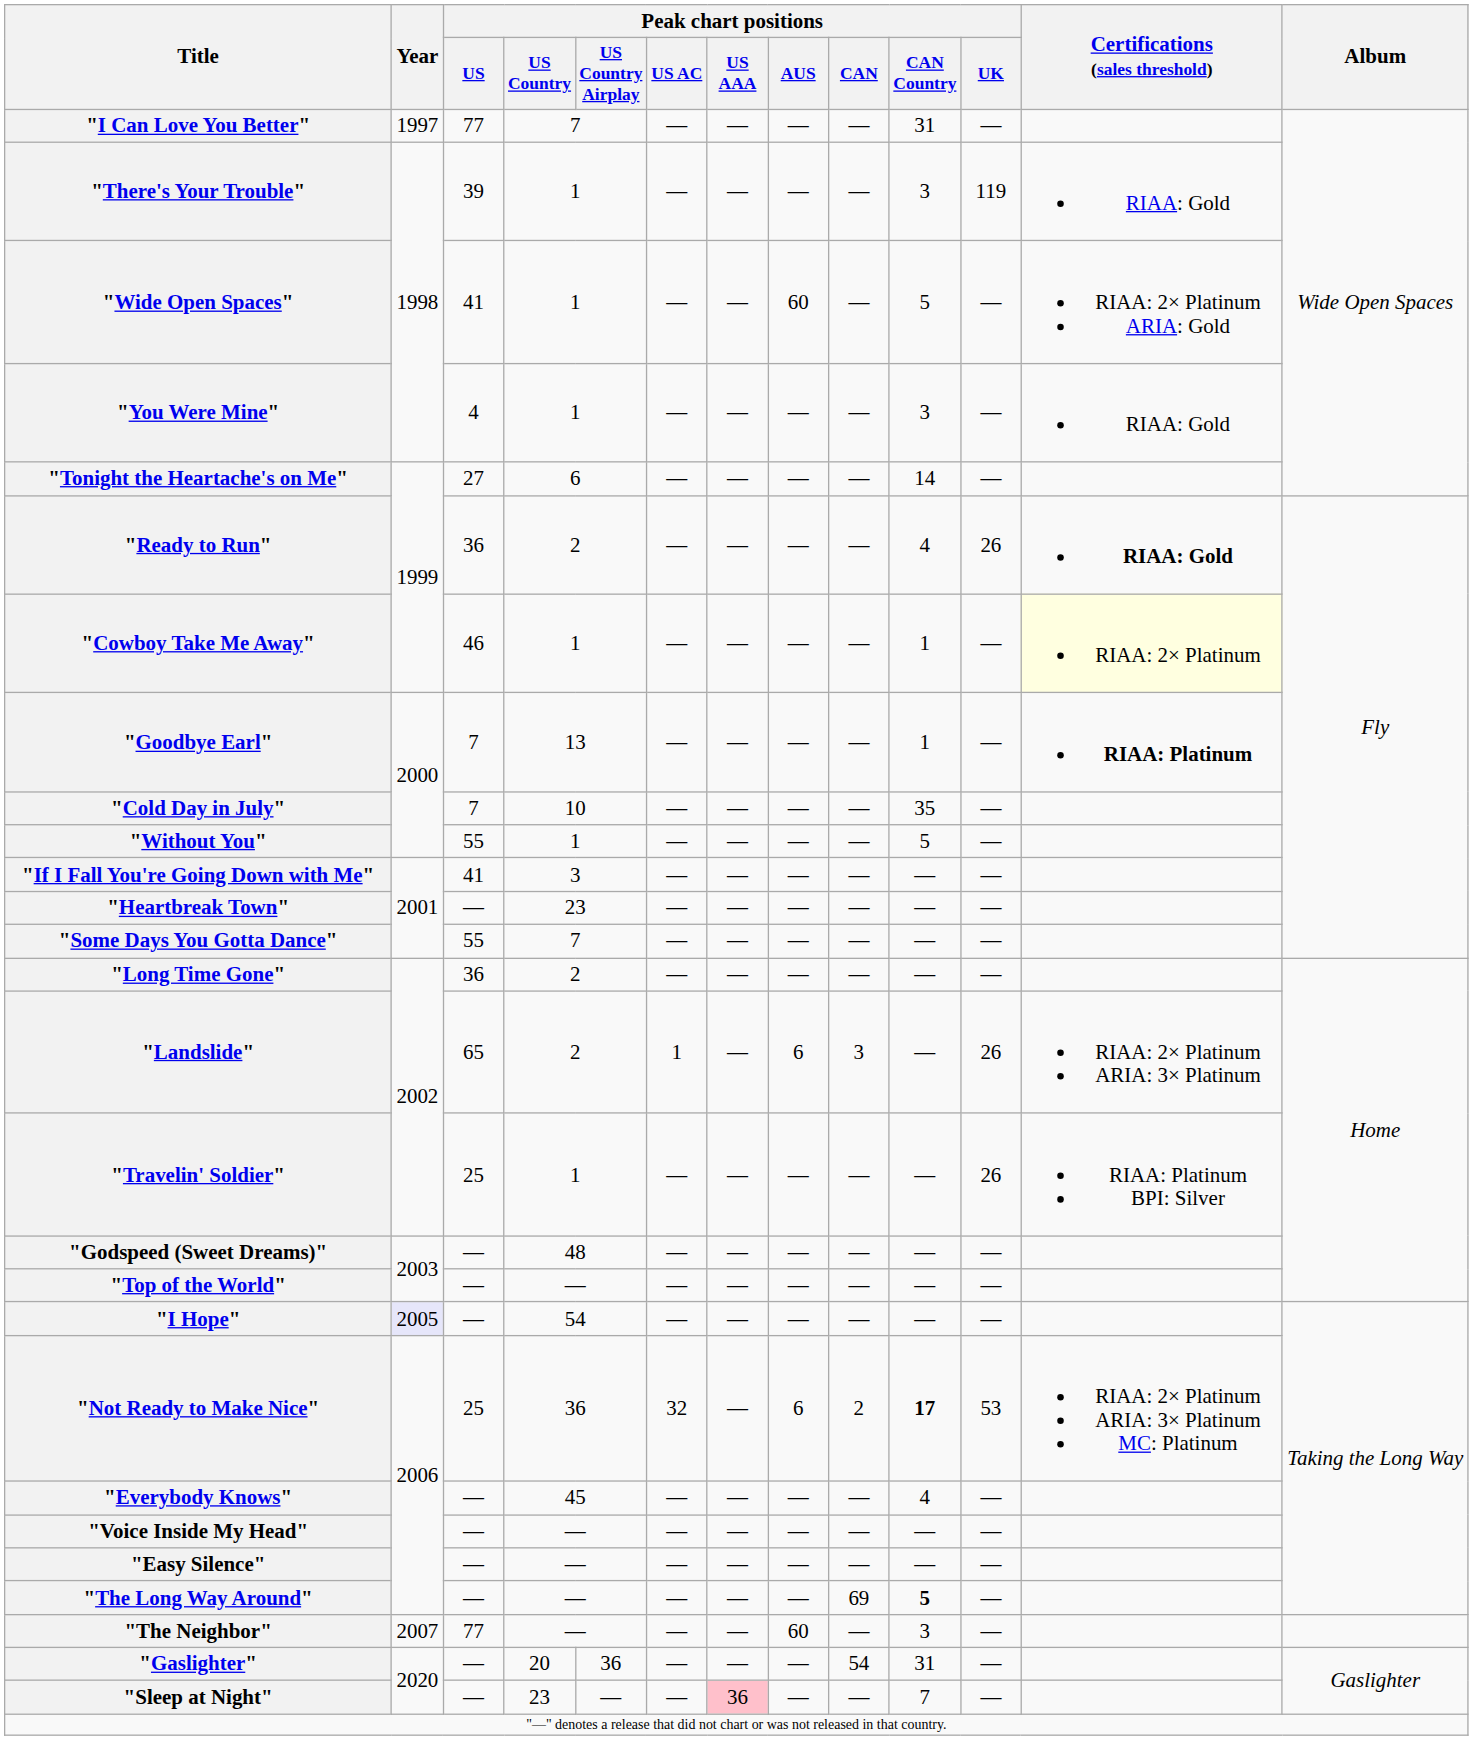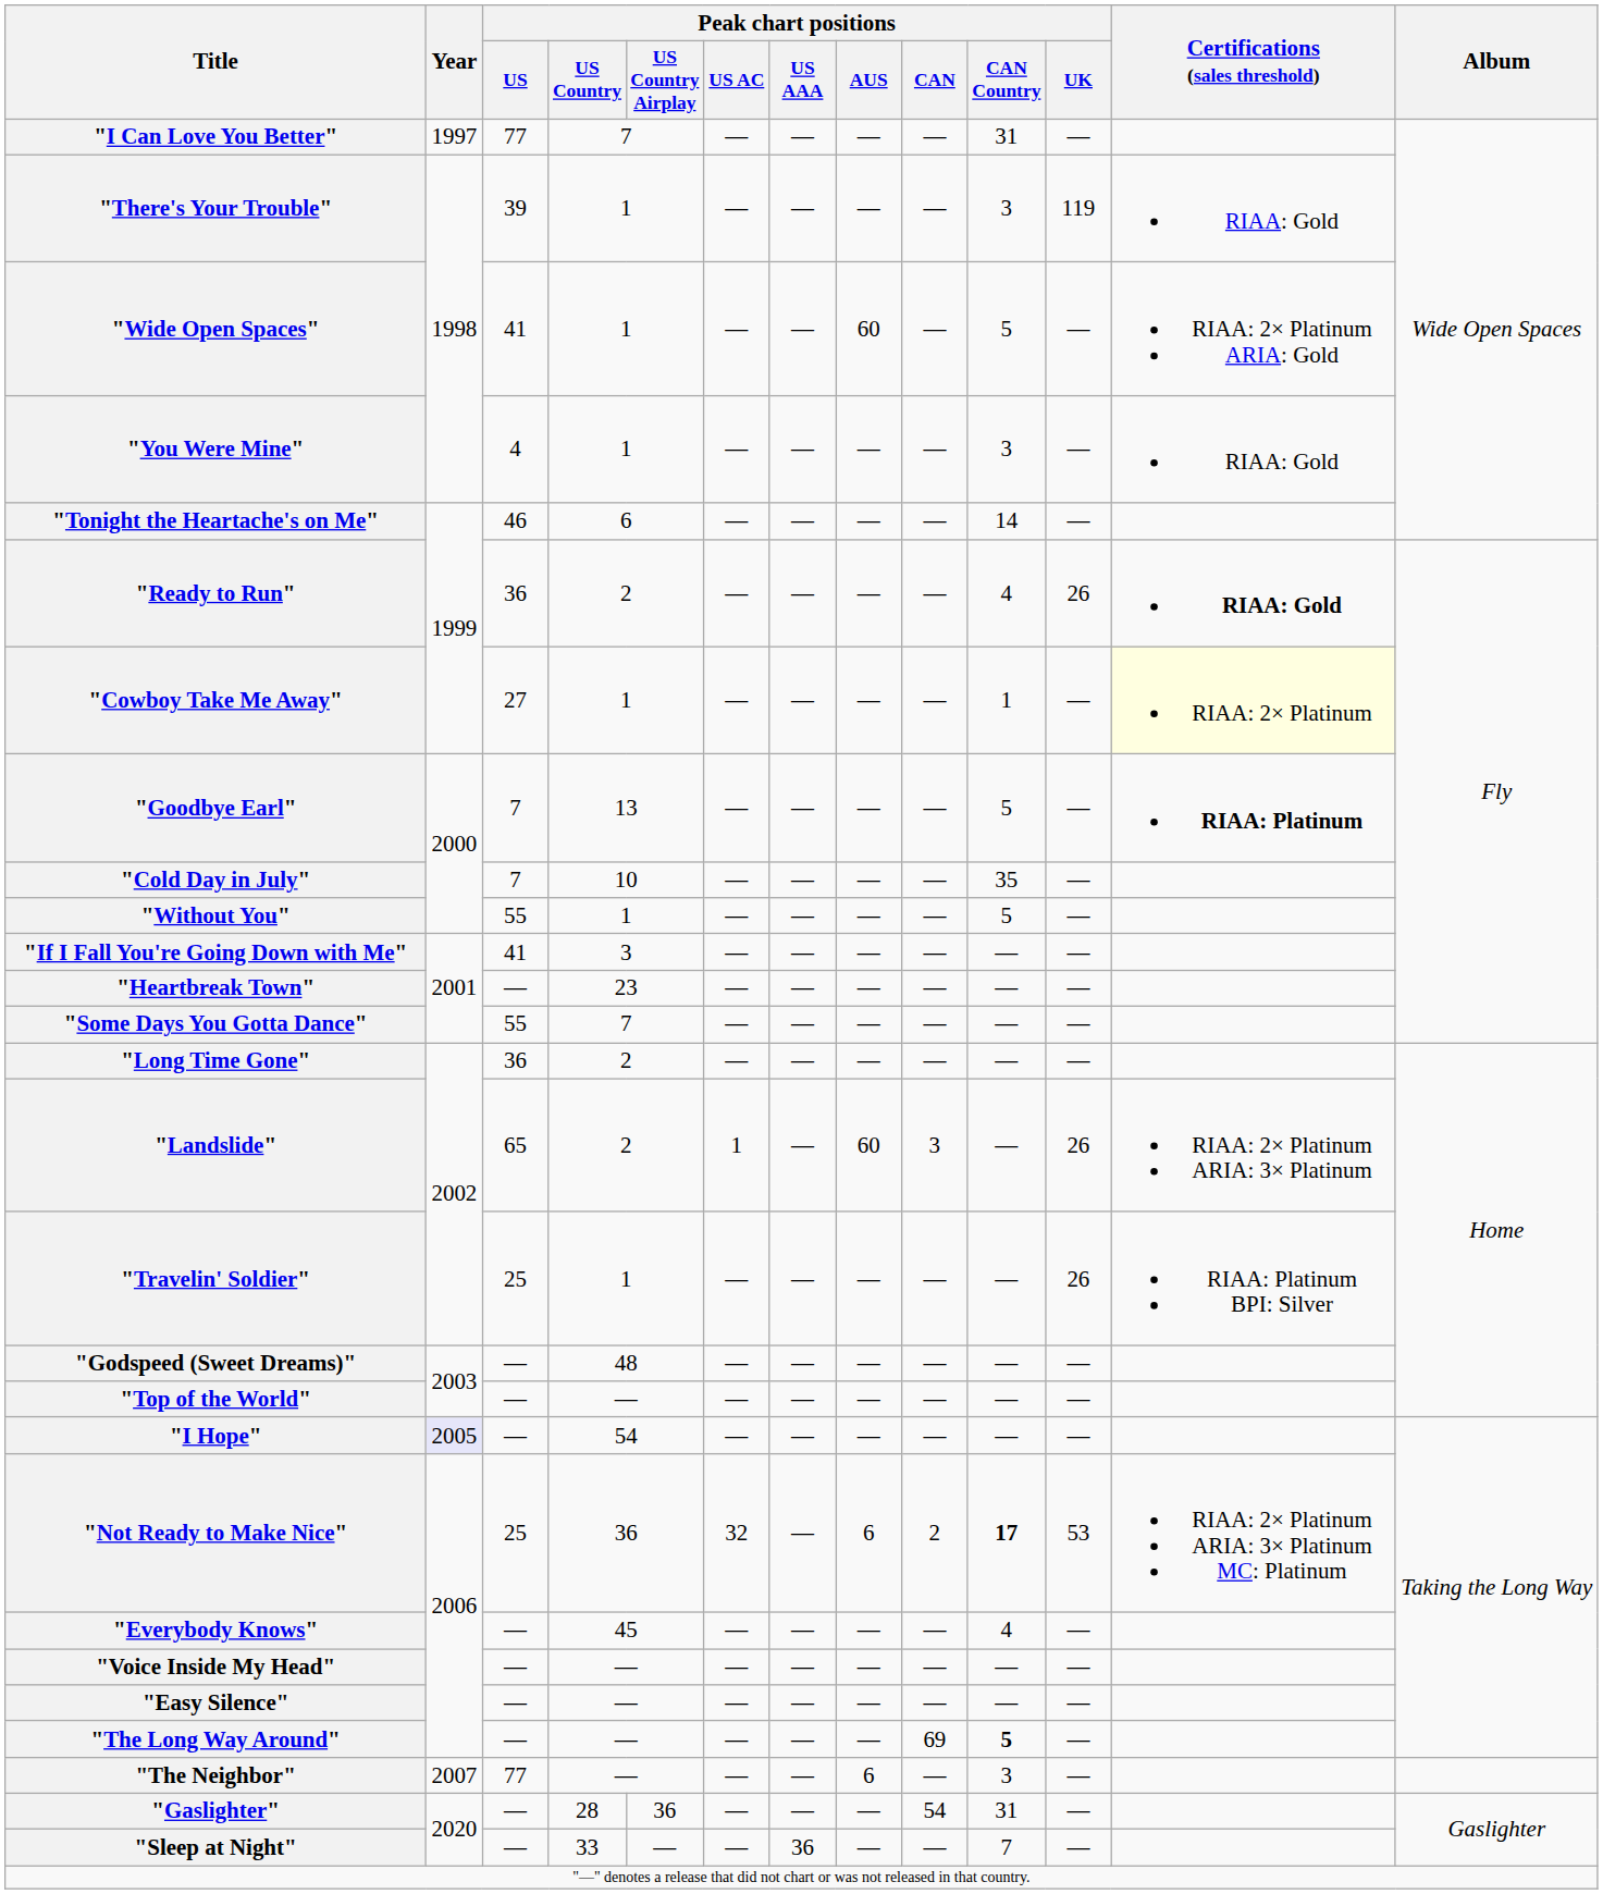 <table class="wikitable plainrowheaders" style="text-align:center;">
 <tr>
 <th rowspan="2" style="width:18em;">Title</th>
 <th rowspan="2">Year</th>
 <th colspan="9">Peak chart positions</th>
 <th rowspan="2" style="width:12em;"><a href='#'>Certifications</a><br><small>(<a href='#'>sales threshold</a>)</small></th>
 <th rowspan="2">Album</th>
 </tr>
 <tr style="font-size:smaller;">
 <th width="40"><a href='#'>US</a><br></th>
 <th width="40"><a href='#'>US<br>Country</a><br></th>
 <th width="40"><a href='#'>US<br>Country<br>Airplay</a><br></th>
 <th width="40"><a href='#'>US AC</a><br></th>
 <th width="40"><a href='#'>US AAA</a><br></th>
 <th width="40"><a href='#'>AUS</a></th>
 <th width="40"><a href='#'>CAN</a><br></th>
 <th width="40"><a href='#'>CAN<br>Country</a><br></th>
 <th width="40"><a href='#'>UK</a><br></th>
 </tr>
 <tr>
 <th scope="row">"<a href='#'>I Can Love You Better</a>"</th>
 <td>1997</td>
 <td>77</td>
 <td colspan="2">7</td>
 <td>—</td>
 <td>—</td>
 <td>—</td>
 <td>—</td>
 <td>31</td>
 <td>—</td>
 <td></td>
 <td rowspan="5"><em>Wide Open Spaces</em></td>
 </tr>
 <tr>
 <th scope="row">"<a href='#'>There's Your Trouble</a>"</th>
 <td rowspan="3">1998</td>
 <td>39</td>
 <td colspan="2">1</td>
 <td>—</td>
 <td>—</td>
 <td>—</td>
 <td>—</td>
 <td>3</td>
 <td>119</td>
 <td><br><ul><li><a href='#'>RIAA</a>: Gold</li></ul></td>
 </tr>
 <tr>
 <th scope="row">"<a href='#'>Wide Open Spaces</a>"</th>
 <td>41</td>
 <td colspan="2">1</td>
 <td>—</td>
 <td>—</td>
 <td>60</td>
 <td>—</td>
 <td>5</td>
 <td>—</td>
 <td><br><ul><li>RIAA: 2× Platinum</li><li><a href='#'>ARIA</a>: Gold</li></ul></td>
 </tr>
 <tr>
 <th scope="row">"<a href='#'>You Were Mine</a>"</th>
 <td>4</td>
 <td colspan="2">1</td>
 <td>—</td>
 <td>—</td>
 <td>—</td>
 <td>—</td>
 <td>3</td>
 <td>—</td>
 <td><br><ul><li>RIAA: Gold</li></ul></td>
 </tr>
 <tr>
 <th scope="row">"<a href='#'>Tonight the Heartache's on Me</a>"</th>
 <td rowspan="3">1999</td>
-<td>27</td>
+<td>46</td>
 <td colspan="2">6</td>
 <td>—</td>
 <td>—</td>
 <td>—</td>
 <td>—</td>
 <td>14</td>
 <td>—</td>
 <td></td>
 </tr>
 <tr>
 <th scope="row">"<a href='#'>Ready to Run</a>"</th>
 <td>36</td>
 <td colspan="2">2</td>
 <td>—</td>
 <td>—</td>
 <td>—</td>
 <td>—</td>
 <td>4</td>
 <td>26</td>
 <td><strong><br><ul><li>RIAA: Gold</li></ul></strong></td>
 <td rowspan="8"><em>Fly</em></td>
 </tr>
 <tr>
 <th scope="row">"<a href='#'>Cowboy Take Me Away</a>"</th>
-<td>46</td>
+<td>27</td>
 <td colspan="2">1</td>
 <td>—</td>
 <td>—</td>
 <td>—</td>
 <td>—</td>
 <td>1</td>
 <td>—</td>
 <td style="background: lightyellow;"><br><ul><li>RIAA: 2× Platinum</li></ul></td>
 </tr>
 <tr>
 <th scope="row">"<a href='#'>Goodbye Earl</a>"</th>
 <td rowspan="3">2000</td>
 <td>7</td>
 <td colspan="2">13</td>
 <td>—</td>
 <td>—</td>
 <td>—</td>
 <td>—</td>
-<td>1</td>
+<td>5</td>
 <td>—</td>
 <td><strong><br><ul><li>RIAA: Platinum</li></ul></strong></td>
 </tr>
 <tr>
 <th scope="row">"<a href='#'>Cold Day in July</a>"</th>
 <td>7</td>
 <td colspan="2">10</td>
 <td>—</td>
 <td>—</td>
 <td>—</td>
 <td>—</td>
 <td>35</td>
 <td>—</td>
 <td></td>
 </tr>
 <tr>
 <th scope="row">"<a href='#'>Without You</a>"</th>
 <td>55</td>
 <td colspan="2">1</td>
 <td>—</td>
 <td>—</td>
 <td>—</td>
 <td>—</td>
 <td>5</td>
 <td>—</td>
 <td></td>
 </tr>
 <tr>
 <th scope="row">"<a href='#'>If I Fall You're Going Down with Me</a>"</th>
 <td rowspan="3">2001</td>
 <td>41</td>
 <td colspan="2">3</td>
 <td>—</td>
 <td>—</td>
 <td>—</td>
 <td>—</td>
 <td>—</td>
 <td>—</td>
 <td></td>
 </tr>
 <tr>
 <th scope="row">"<a href='#'>Heartbreak Town</a>"</th>
 <td>—</td>
 <td colspan="2">23</td>
 <td>—</td>
 <td>—</td>
 <td>—</td>
 <td>—</td>
 <td>—</td>
 <td>—</td>
 <td></td>
 </tr>
 <tr>
 <th scope="row">"<a href='#'>Some Days You Gotta Dance</a>"</th>
 <td>55</td>
 <td colspan="2">7</td>
 <td>—</td>
 <td>—</td>
 <td>—</td>
 <td>—</td>
 <td>—</td>
 <td>—</td>
 <td></td>
 </tr>
 <tr>
 <th scope="row">"<a href='#'>Long Time Gone</a>"</th>
 <td rowspan="3">2002</td>
 <td>36</td>
 <td colspan="2">2</td>
 <td>—</td>
 <td>—</td>
 <td>—</td>
 <td>—</td>
 <td>—</td>
 <td>—</td>
 <td></td>
 <td rowspan="5"><em>Home</em></td>
 </tr>
 <tr>
 <th scope="row">"<a href='#'>Landslide</a>"</th>
 <td>65</td>
 <td colspan="2">2</td>
 <td>1</td>
 <td>—</td>
-<td>6</td>
+<td>60</td>
 <td>3</td>
 <td>—</td>
 <td>26</td>
 <td><br><ul><li>RIAA: 2× Platinum</li><li>ARIA: 3× Platinum</li></ul></td>
 </tr>
 <tr>
 <th scope="row">"<a href='#'>Travelin' Soldier</a>"</th>
 <td>25</td>
 <td colspan="2">1</td>
 <td>—</td>
 <td>—</td>
 <td>—</td>
 <td>—</td>
 <td>—</td>
 <td>26</td>
 <td><br><ul><li>RIAA: Platinum</li><li>BPI: Silver</li></ul></td>
 </tr>
 <tr>
 <th scope="row">"Godspeed (Sweet Dreams)"</th>
 <td rowspan="2">2003</td>
 <td>—</td>
 <td colspan="2">48</td>
 <td>—</td>
 <td>—</td>
 <td>—</td>
 <td>—</td>
 <td>—</td>
 <td>—</td>
 <td></td>
 </tr>
 <tr>
 <th scope="row">"<a href='#'>Top of the World</a>"</th>
 <td>—</td>
 <td colspan="2">—</td>
 <td>—</td>
 <td>—</td>
 <td>—</td>
 <td>—</td>
 <td>—</td>
 <td>—</td>
 <td></td>
 </tr>
 <tr>
 <th scope="row">"<a href='#'>I Hope</a>"</th>
 <td style="background: lavender;">2005</td>
 <td>—</td>
 <td colspan="2">54</td>
 <td>—</td>
 <td>—</td>
 <td>—</td>
 <td>—</td>
 <td>—</td>
 <td>—</td>
 <td></td>
 <td rowspan="6"><em>Taking the Long Way</em></td>
 </tr>
 <tr>
 <th scope="row">"<a href='#'>Not Ready to Make Nice</a>"</th>
 <td rowspan="5">2006</td>
 <td>25</td>
 <td colspan="2">36</td>
 <td>32</td>
 <td>—</td>
 <td>6</td>
 <td>2</td>
 <td><strong>17</strong></td>
 <td>53</td>
 <td><br><ul><li>RIAA: 2× Platinum</li><li>ARIA: 3× Platinum</li><li><a href='#'>MC</a>: Platinum</li></ul></td>
 </tr>
 <tr>
 <th scope="row">"<a href='#'>Everybody Knows</a>"</th>
 <td>—</td>
 <td colspan="2">45</td>
 <td>—</td>
 <td>—</td>
 <td>—</td>
 <td>—</td>
 <td>4</td>
 <td>—</td>
 <td></td>
 </tr>
 <tr>
 <th scope="row">"Voice Inside My Head"</th>
 <td>—</td>
 <td colspan="2">—</td>
 <td>—</td>
 <td>—</td>
 <td>—</td>
 <td>—</td>
 <td>—</td>
 <td>—</td>
 <td></td>
 </tr>
 <tr>
 <th scope="row">"Easy Silence"</th>
 <td>—</td>
 <td colspan="2">—</td>
 <td>—</td>
 <td>—</td>
 <td>—</td>
 <td>—</td>
 <td>—</td>
 <td>—</td>
 <td></td>
 </tr>
 <tr>
 <th scope="row">"<a href='#'>The Long Way Around</a>"</th>
 <td>—</td>
 <td colspan="2">—</td>
 <td>—</td>
 <td>—</td>
 <td>—</td>
 <td>69</td>
 <td><strong>5</strong></td>
 <td>—</td>
 <td></td>
 </tr>
 <tr>
 <th scope="row">"The Neighbor"</th>
 <td>2007</td>
 <td>77</td>
 <td colspan="2">—</td>
 <td>—</td>
 <td>—</td>
-<td>60</td>
+<td>6</td>
 <td>—</td>
 <td>3</td>
 <td>—</td>
 <td></td>
 <td></td>
 </tr>
 <tr>
 <th scope="row">"<a href='#'>Gaslighter</a>"</th>
 <td rowspan="2">2020</td>
 <td>—</td>
-<td>20</td>
+<td>28</td>
 <td>36</td>
 <td>—</td>
 <td>—</td>
 <td>—</td>
 <td>54</td>
 <td>31</td>
 <td>—</td>
 <td></td>
 <td rowspan="2"><em>Gaslighter</em></td>
 </tr>
 <tr>
 <th scope="row">"Sleep at Night"</th>
 <td>—</td>
-<td>23</td>
+<td>33</td>
 <td>—</td>
 <td>—</td>
-<td style="background: pink;">36</td>
+<td>36</td>
 <td>—</td>
 <td>—</td>
 <td>7</td>
 <td>—</td>
 <td></td>
 </tr>
 <tr>
 <td colspan="13" style="font-size:8pt">"—" denotes a release that did not chart or was not released in that country.</td>
 </tr>
 </table>
